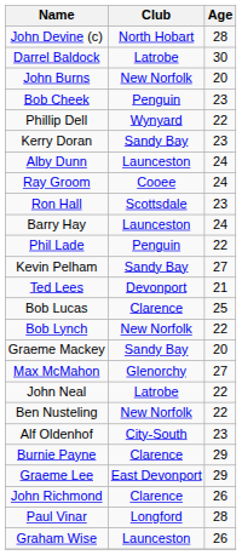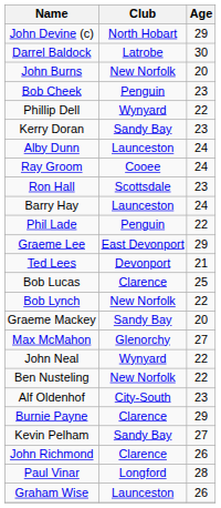 <table class="wikitable sortable" style="text-align:center">
 <tr>
 <th>Name</th>
 <th>Club</th>
 <th>Age</th>
 </tr>
 <tr>
 <td><a href='#'>John Devine</a> (c)</td>
 <td><a href='#'>North Hobart</a></td>
-<td>28</td>
+<td>29</td>
 </tr>
 <tr>
 <td><a href='#'>Darrel Baldock</a></td>
 <td><a href='#'>Latrobe</a></td>
 <td>30</td>
 </tr>
 <tr>
 <td><a href='#'>John Burns</a></td>
 <td><a href='#'>New Norfolk</a></td>
 <td>20</td>
 </tr>
 <tr>
 <td><a href='#'>Bob Cheek</a></td>
 <td><a href='#'>Penguin</a></td>
 <td>23</td>
 </tr>
 <tr>
 <td>Phillip Dell</td>
 <td><a href='#'>Wynyard</a></td>
 <td>22</td>
 </tr>
 <tr>
 <td>Kerry Doran</td>
 <td><a href='#'>Sandy Bay</a></td>
 <td>23</td>
 </tr>
 <tr>
 <td><a href='#'>Alby Dunn</a></td>
 <td><a href='#'>Launceston</a></td>
 <td>24</td>
 </tr>
 <tr>
 <td><a href='#'>Ray Groom</a></td>
 <td><a href='#'>Cooee</a></td>
 <td>24</td>
 </tr>
 <tr>
 <td><a href='#'>Ron Hall</a></td>
 <td><a href='#'>Scottsdale</a></td>
 <td>23</td>
 </tr>
 <tr>
 <td>Barry Hay</td>
 <td><a href='#'>Launceston</a></td>
 <td>24</td>
 </tr>
 <tr>
 <td><a href='#'>Phil Lade</a></td>
 <td><a href='#'>Penguin</a></td>
 <td>22</td>
 </tr>
 <tr>
-<td>Kevin Pelham</td>
-<td><a href='#'>Sandy Bay</a></td>
-<td>27</td>
+<td><a href='#'>Graeme Lee</a></td>
+<td><a href='#'>East Devonport</a></td>
+<td>29</td>
 </tr>
 <tr>
 <td><a href='#'>Ted Lees</a></td>
 <td><a href='#'>Devonport</a></td>
 <td>21</td>
 </tr>
 <tr>
 <td>Bob Lucas</td>
 <td><a href='#'>Clarence</a></td>
 <td>25</td>
 </tr>
 <tr>
 <td><a href='#'>Bob Lynch</a></td>
 <td><a href='#'>New Norfolk</a></td>
 <td>22</td>
 </tr>
 <tr>
 <td>Graeme Mackey</td>
 <td><a href='#'>Sandy Bay</a></td>
 <td>20</td>
 </tr>
 <tr>
 <td><a href='#'>Max McMahon</a></td>
 <td><a href='#'>Glenorchy</a></td>
 <td>27</td>
 </tr>
 <tr>
 <td>John Neal</td>
-<td><a href='#'>Latrobe</a></td>
+<td><a href='#'>Wynyard</a></td>
 <td>22</td>
 </tr>
 <tr>
 <td>Ben Nusteling</td>
 <td><a href='#'>New Norfolk</a></td>
 <td>22</td>
 </tr>
 <tr>
 <td>Alf Oldenhof</td>
 <td><a href='#'>City-South</a></td>
 <td>23</td>
 </tr>
 <tr>
 <td><a href='#'>Burnie Payne</a></td>
 <td><a href='#'>Clarence</a></td>
 <td>29</td>
 </tr>
 <tr>
-<td><a href='#'>Graeme Lee</a></td>
-<td><a href='#'>East Devonport</a></td>
-<td>29</td>
+<td>Kevin Pelham</td>
+<td><a href='#'>Sandy Bay</a></td>
+<td>27</td>
 </tr>
 <tr>
 <td><a href='#'>John Richmond</a></td>
 <td><a href='#'>Clarence</a></td>
 <td>26</td>
 </tr>
 <tr>
 <td><a href='#'>Paul Vinar</a></td>
 <td><a href='#'>Longford</a></td>
 <td>28</td>
 </tr>
 <tr>
 <td><a href='#'>Graham Wise</a></td>
 <td><a href='#'>Launceston</a></td>
 <td>26</td>
 </tr>
 <tr>
 </tr>
 </table>
